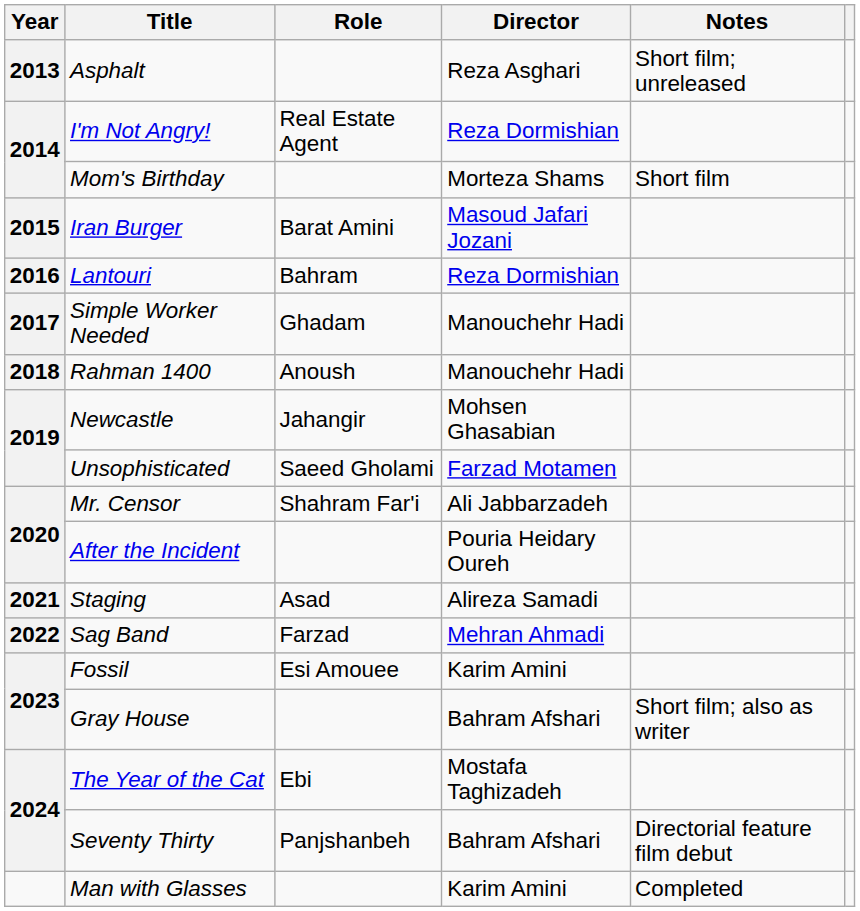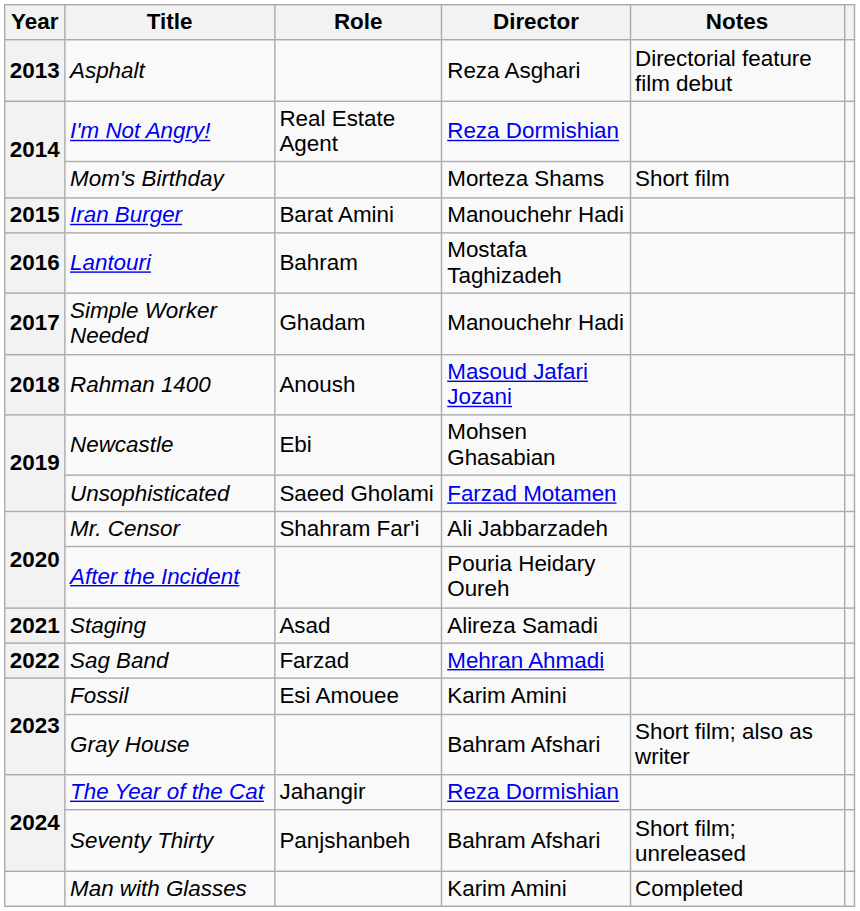 <table class="wikitable plainrowheaders sortable" style="font-size:100%">
 <tr>
 <th scope="col">Year</th>
 <th scope="col">Title</th>
 <th scope="col">Role</th>
 <th scope="col">Director</th>
 <th scope="col">Notes</th>
 <th class="unsortable" scope="col"></th>
 </tr>
 <tr>
 <th scope="row">2013</th>
 <td><em>Asphalt</em></td>
 <td></td>
 <td>Reza Asghari</td>
-<td>Short film; unreleased</td>
+<td>Directorial feature film debut</td>
 <td></td>
 </tr>
 <tr>
 <th rowspan="2" scope="row">2014</th>
 <td><em><a href='#'>I'm Not Angry!</a></em></td>
 <td>Real Estate Agent</td>
 <td><a href='#'>Reza Dormishian</a></td>
 <td></td>
 <td></td>
 </tr>
 <tr>
 <td><em>Mom's Birthday</em></td>
 <td></td>
 <td>Morteza Shams</td>
 <td>Short film</td>
 <td></td>
 </tr>
 <tr>
 <th scope="row">2015</th>
 <td><em><a href='#'>Iran Burger</a></em></td>
 <td>Barat Amini</td>
-<td><a href='#'>Masoud Jafari Jozani</a></td>
+<td>Manouchehr Hadi</td>
 <td></td>
 <td></td>
 </tr>
 <tr>
 <th scope="row">2016</th>
 <td><em><a href='#'>Lantouri</a></em></td>
 <td>Bahram</td>
-<td><a href='#'>Reza Dormishian</a></td>
+<td>Mostafa Taghizadeh</td>
 <td></td>
 <td></td>
 </tr>
 <tr>
 <th scope="row">2017</th>
 <td><em>Simple Worker Needed</em></td>
 <td>Ghadam</td>
 <td>Manouchehr Hadi</td>
 <td></td>
 <td></td>
 </tr>
 <tr>
 <th scope="row">2018</th>
 <td><em>Rahman 1400</em></td>
 <td>Anoush</td>
-<td>Manouchehr Hadi</td>
+<td><a href='#'>Masoud Jafari Jozani</a></td>
 <td></td>
 <td></td>
 </tr>
 <tr>
 <th rowspan="2" scope="row">2019</th>
 <td><em>Newcastle</em></td>
-<td>Jahangir</td>
+<td>Ebi</td>
 <td>Mohsen Ghasabian</td>
 <td></td>
 <td></td>
 </tr>
 <tr>
 <td><em>Unsophisticated</em></td>
 <td>Saeed Gholami</td>
 <td><a href='#'>Farzad Motamen</a></td>
 <td></td>
 <td></td>
 </tr>
 <tr>
 <th scope="row" rowspan="2">2020</th>
 <td><em>Mr. Censor</em></td>
 <td>Shahram Far'i</td>
 <td>Ali Jabbarzadeh</td>
 <td></td>
 <td></td>
 </tr>
 <tr>
 <td><em><a href='#'>After the Incident</a></em></td>
 <td></td>
 <td>Pouria Heidary Oureh</td>
 <td></td>
 <td></td>
 </tr>
 <tr>
 <th scope="row">2021</th>
 <td><em>Staging</em></td>
 <td>Asad</td>
 <td>Alireza Samadi</td>
 <td></td>
 <td></td>
 </tr>
 <tr>
 <th scope="row">2022</th>
 <td><em>Sag Band</em></td>
 <td>Farzad</td>
 <td><a href='#'>Mehran Ahmadi</a></td>
 <td></td>
 <td></td>
 </tr>
 <tr>
 <th rowspan="2" scope="row">2023</th>
 <td><em>Fossil</em></td>
 <td>Esi Amouee</td>
 <td>Karim Amini</td>
 <td></td>
 <td></td>
 </tr>
 <tr>
 <td><em>Gray House</em></td>
 <td></td>
 <td>Bahram Afshari</td>
 <td>Short film; also as writer</td>
 <td></td>
 </tr>
 <tr>
 <th rowspan="2" scope="row">2024</th>
 <td><em><a href='#'>The Year of the Cat</a></em></td>
-<td>Ebi</td>
-<td>Mostafa Taghizadeh</td>
+<td>Jahangir</td>
+<td><a href='#'>Reza Dormishian</a></td>
 <td></td>
 <td></td>
 </tr>
 <tr>
 <td><em>Seventy Thirty</em></td>
 <td>Panjshanbeh</td>
 <td>Bahram Afshari</td>
-<td>Directorial feature film debut</td>
+<td>Short film; unreleased</td>
 <td></td>
 </tr>
 <tr>
 <td></td>
 <td><em>Man with Glasses</em></td>
 <td></td>
 <td>Karim Amini</td>
 <td>Completed</td>
 <td></td>
 </tr>
 </table>
